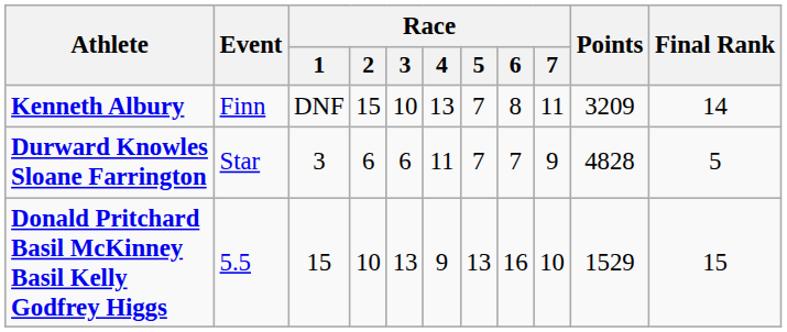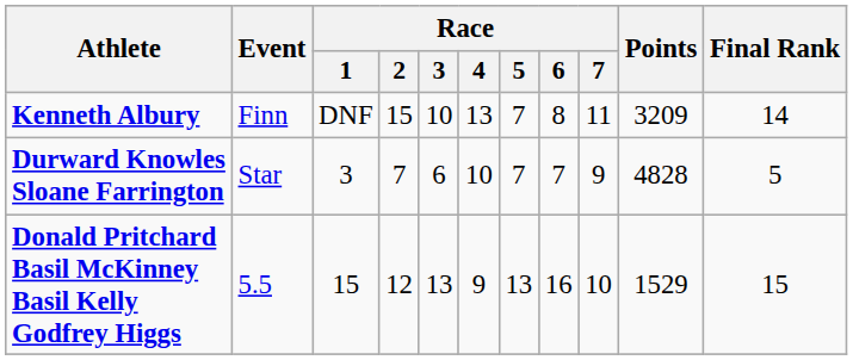 <table class="wikitable" style="font-size:90%">
 <tr>
 <th rowspan="2">Athlete</th>
 <th rowspan="2">Event</th>
 <th colspan="7">Race</th>
 <th rowspan="2">Points</th>
 <th rowspan="2">Final Rank</th>
 </tr>
 <tr style="font-size:95%">
 <th>1</th>
 <th>2</th>
 <th>3</th>
 <th>4</th>
 <th>5</th>
 <th>6</th>
 <th>7</th>
 </tr>
 <tr align=center>
 <td align=left><strong><a href='#'>Kenneth Albury</a></strong></td>
 <td align=left><a href='#'>Finn</a></td>
 <td>DNF</td>
 <td>15</td>
 <td>10</td>
 <td>13</td>
 <td>7</td>
 <td>8</td>
 <td>11</td>
 <td>3209</td>
 <td>14</td>
 </tr>
 <tr align=center>
 <td align=left><strong><a href='#'>Durward Knowles</a><br><a href='#'>Sloane Farrington</a></strong></td>
 <td align=left><a href='#'>Star</a></td>
 <td>3</td>
+<td>7</td>
 <td>6</td>
-<td>6</td>
-<td>11</td>
+<td>10</td>
 <td>7</td>
 <td>7</td>
 <td>9</td>
 <td>4828</td>
 <td>5</td>
 </tr>
 <tr align=center>
 <td align=left><strong><a href='#'>Donald Pritchard</a><br><a href='#'>Basil McKinney</a><br><a href='#'>Basil Kelly</a><br><a href='#'>Godfrey Higgs</a></strong></td>
 <td align=left><a href='#'>5.5</a></td>
 <td>15</td>
-<td>10</td>
+<td>12</td>
 <td>13</td>
 <td>9</td>
 <td>13</td>
 <td>16</td>
 <td>10</td>
 <td>1529</td>
 <td>15</td>
 </tr>
 </table>
